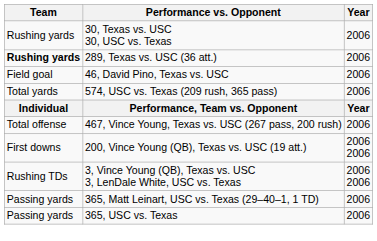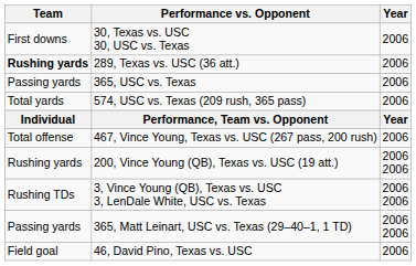 <table class="wikitable">
 <tr>
 <th>Team</th>
 <th>Performance vs. Opponent</th>
 <th>Year</th>
 </tr>
 <tr>
-<td>Rushing yards</td>
+<td>First downs</td>
 <td>30, Texas vs. USC<br>30, USC vs. Texas</td>
 <td>2006</td>
 </tr>
 <tr>
 <td><strong>Rushing yards</strong></td>
 <td>289, Texas vs. USC (36 att.)</td>
 <td>2006</td>
 </tr>
 <tr>
-<td>Field goal</td>
-<td>46, David Pino, Texas vs. USC</td>
+<td>Passing yards</td>
+<td>365, USC vs. Texas</td>
 <td>2006</td>
 </tr>
 <tr>
 <td>Total yards</td>
 <td>574, USC vs. Texas (209 rush, 365 pass)</td>
 <td>2006</td>
 </tr>
 <tr>
 <th>Individual</th>
 <th>Performance, Team vs. Opponent</th>
 <th>Year</th>
 </tr>
 <tr>
 <td>Total offense</td>
 <td>467, Vince Young, Texas vs. USC (267 pass, 200 rush)</td>
 <td>2006</td>
 </tr>
 <tr>
-<td>First downs</td>
+<td>Rushing yards</td>
 <td>200, Vince Young (QB), Texas vs. USC (19 att.)</td>
 <td>2006<br>2006</td>
 </tr>
 <tr>
 <td>Rushing TDs</td>
 <td>3, Vince Young (QB), Texas vs. USC<br>3, LenDale White, USC vs. Texas</td>
 <td>2006<br>2006</td>
 </tr>
 <tr>
 <td>Passing yards</td>
 <td>365, Matt Leinart, USC vs. Texas (29–40–1, 1 TD)</td>
-<td>2006</td>
+<td>2006<br>2006</td>
 </tr>
 <tr>
-<td>Passing yards</td>
-<td>365, USC vs. Texas</td>
+<td>Field goal</td>
+<td>46, David Pino, Texas vs. USC</td>
 <td>2006</td>
 </tr>
 </table>
